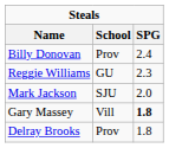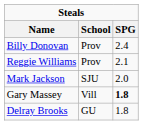 <table class="wikitable">
 <tr>
 <td colspan=3 style="text-align:center;"><strong>Steals</strong></td>
 </tr>
 <tr>
 <th>Name</th>
 <th>School</th>
 <th>SPG</th>
 </tr>
 <tr>
 <td><a href='#'>Billy Donovan</a></td>
 <td>Prov</td>
 <td>2.4</td>
 </tr>
 <tr>
 <td><a href='#'>Reggie Williams</a></td>
-<td>GU</td>
-<td>2.3</td>
+<td>Prov</td>
+<td>2.1</td>
 </tr>
 <tr>
 <td><a href='#'>Mark Jackson</a></td>
 <td>SJU</td>
 <td>2.0</td>
 </tr>
 <tr>
 <td>Gary Massey</td>
 <td>Vill</td>
 <td><strong>1.8</strong></td>
 </tr>
 <tr>
 <td><a href='#'>Delray Brooks</a></td>
-<td>Prov</td>
+<td>GU</td>
 <td>1.8</td>
 </tr>
 </table>
